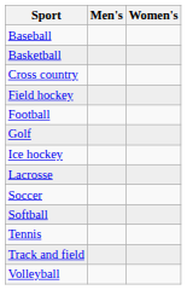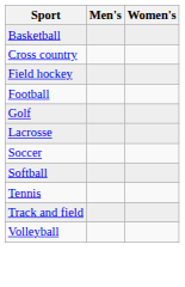 <table class="wikitable" style=>
 <tr>
 <th>Sport</th>
 <th>Men's</th>
 <th>Women's</th>
-</tr>
-<tr>
-<td><a href='#'>Baseball</a></td>
-<td></td>
-<td></td>
 </tr>
 <tr bgcolor=eeeeee>
 <td><a href='#'>Basketball</a></td>
 <td></td>
 <td></td>
 </tr>
 <tr>
 <td><a href='#'>Cross country</a></td>
 <td></td>
 <td></td>
 </tr>
 <tr bgcolor=eeeeee>
 <td><a href='#'>Field hockey</a></td>
 <td></td>
 <td></td>
 </tr>
 <tr>
 <td><a href='#'>Football</a></td>
 <td></td>
 <td></td>
 </tr>
 <tr bgcolor=eeeeee>
 <td><a href='#'>Golf</a></td>
-<td></td>
-<td></td>
-</tr>
-<tr>
-<td><a href='#'>Ice hockey</a></td>
 <td></td>
 <td></td>
 </tr>
 <tr bgcolor=eeeeee>
 <td><a href='#'>Lacrosse</a></td>
 <td></td>
 <td></td>
 </tr>
 <tr>
 <td><a href='#'>Soccer</a></td>
 <td></td>
 <td></td>
 </tr>
 <tr bgcolor=eeeeee>
 <td><a href='#'>Softball</a></td>
 <td></td>
 <td></td>
 </tr>
 <tr>
 <td><a href='#'>Tennis</a></td>
 <td></td>
 <td></td>
 </tr>
 <tr bgcolor=eeeeee>
 <td><a href='#'>Track and field</a></td>
 <td></td>
 <td></td>
 </tr>
 <tr>
 <td><a href='#'>Volleyball</a></td>
 <td></td>
 <td></td>
 </tr>
 </table>
